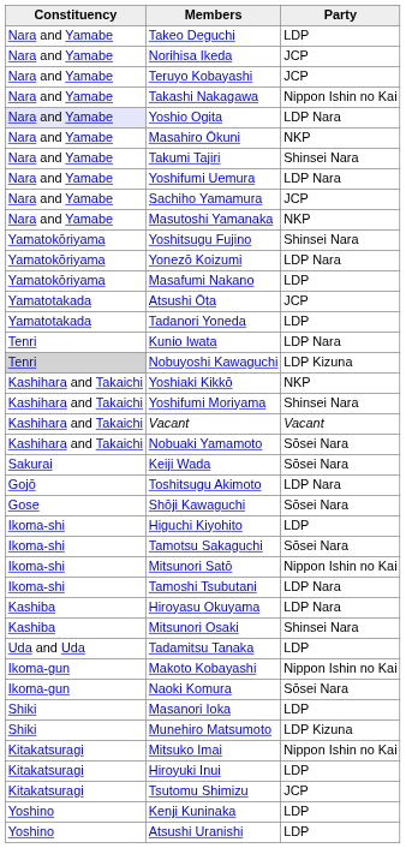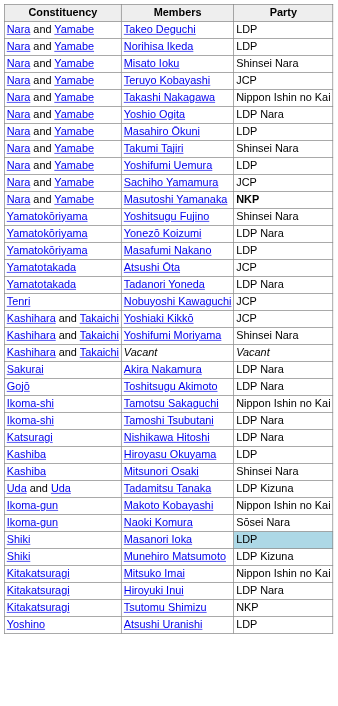 <table border="1" frame="box" rules="all" cellspacing="0" cellpadding="3">
 <tr style="background:#eee">
 <th>Constituency</th>
 <th>Members</th>
 <th>Party</th>
 </tr>
 <tr>
 <td><a href='#'>Nara</a> and <a href='#'>Yamabe</a></td>
 <td><a href='#'>Takeo Deguchi</a></td>
 <td>LDP</td>
 </tr>
 <tr>
 <td><a href='#'>Nara</a> and <a href='#'>Yamabe</a></td>
 <td><a href='#'>Norihisa Ikeda</a></td>
-<td>JCP</td>
+<td>LDP</td>
+</tr>
+<tr>
+<td><a href='#'>Nara</a> and <a href='#'>Yamabe</a></td>
+<td><a href='#'>Misato Ioku</a></td>
+<td>Shinsei Nara</td>
 </tr>
 <tr>
 <td><a href='#'>Nara</a> and <a href='#'>Yamabe</a></td>
 <td><a href='#'>Teruyo Kobayashi</a></td>
 <td>JCP</td>
 </tr>
 <tr>
 <td><a href='#'>Nara</a> and <a href='#'>Yamabe</a></td>
 <td><a href='#'>Takashi Nakagawa</a></td>
 <td>Nippon Ishin no Kai</td>
 </tr>
 <tr>
-<td style="background: lavender;"><a href='#'>Nara</a> and <a href='#'>Yamabe</a></td>
+<td><a href='#'>Nara</a> and <a href='#'>Yamabe</a></td>
 <td><a href='#'>Yoshio Ogita</a></td>
 <td>LDP Nara</td>
 </tr>
 <tr>
 <td><a href='#'>Nara</a> and <a href='#'>Yamabe</a></td>
 <td><a href='#'>Masahiro Ōkuni</a></td>
-<td>NKP</td>
+<td>LDP</td>
 </tr>
 <tr>
 <td><a href='#'>Nara</a> and <a href='#'>Yamabe</a></td>
 <td><a href='#'>Takumi Tajiri</a></td>
 <td>Shinsei Nara</td>
 </tr>
 <tr>
 <td><a href='#'>Nara</a> and <a href='#'>Yamabe</a></td>
 <td><a href='#'>Yoshifumi Uemura</a></td>
-<td>LDP Nara</td>
+<td>LDP</td>
 </tr>
 <tr>
 <td><a href='#'>Nara</a> and <a href='#'>Yamabe</a></td>
 <td><a href='#'>Sachiho Yamamura</a></td>
 <td>JCP</td>
 </tr>
 <tr>
 <td><a href='#'>Nara</a> and <a href='#'>Yamabe</a></td>
 <td><a href='#'>Masutoshi Yamanaka</a></td>
-<td>NKP</td>
+<td><strong>NKP</strong></td>
 </tr>
 <tr>
 <td><a href='#'>Yamatokōriyama</a></td>
 <td><a href='#'>Yoshitsugu Fujino</a></td>
 <td>Shinsei Nara</td>
 </tr>
 <tr>
 <td><a href='#'>Yamatokōriyama</a></td>
 <td><a href='#'>Yonezō Koizumi</a></td>
 <td>LDP Nara</td>
 </tr>
 <tr>
 <td><a href='#'>Yamatokōriyama</a></td>
 <td><a href='#'>Masafumi Nakano</a></td>
 <td>LDP</td>
 </tr>
 <tr>
 <td><a href='#'>Yamatotakada</a></td>
 <td><a href='#'>Atsushi Ōta</a></td>
 <td>JCP</td>
 </tr>
 <tr>
 <td><a href='#'>Yamatotakada</a></td>
 <td><a href='#'>Tadanori Yoneda</a></td>
-<td>LDP</td>
+<td>LDP Nara</td>
 </tr>
 <tr>
 <td><a href='#'>Tenri</a></td>
-<td><a href='#'>Kunio Iwata</a></td>
-<td>LDP Nara</td>
-</tr>
-<tr>
-<td style="background: lightgrey;"><a href='#'>Tenri</a></td>
 <td><a href='#'>Nobuyoshi Kawaguchi</a></td>
-<td>LDP Kizuna</td>
+<td>JCP</td>
 </tr>
 <tr>
 <td><a href='#'>Kashihara</a> and <a href='#'>Takaichi</a></td>
 <td><a href='#'>Yoshiaki Kikkō</a></td>
-<td>NKP</td>
+<td>JCP</td>
 </tr>
 <tr>
 <td><a href='#'>Kashihara</a> and <a href='#'>Takaichi</a></td>
 <td><a href='#'>Yoshifumi Moriyama</a></td>
 <td>Shinsei Nara</td>
 </tr>
 <tr>
 <td><a href='#'>Kashihara</a> and <a href='#'>Takaichi</a></td>
 <td><em>Vacant</em></td>
 <td><em>Vacant</em></td>
 </tr>
 <tr>
-<td><a href='#'>Kashihara</a> and <a href='#'>Takaichi</a></td>
-<td><a href='#'>Nobuaki Yamamoto</a></td>
-<td>Sōsei Nara</td>
-</tr>
-<tr>
 <td><a href='#'>Sakurai</a></td>
-<td><a href='#'>Keiji Wada</a></td>
-<td>Sōsei Nara</td>
+<td><a href='#'>Akira Nakamura</a></td>
+<td>LDP Nara</td>
 </tr>
 <tr>
 <td><a href='#'>Gojō</a></td>
 <td><a href='#'>Toshitsugu Akimoto</a></td>
 <td>LDP Nara</td>
 </tr>
 <tr>
-<td><a href='#'>Gose</a></td>
-<td><a href='#'>Shōji Kawaguchi</a></td>
-<td>Sōsei Nara</td>
-</tr>
-<tr>
-<td><a href='#'>Ikoma-shi</a></td>
-<td><a href='#'>Higuchi Kiyohito</a></td>
-<td>LDP</td>
-</tr>
-<tr>
 <td><a href='#'>Ikoma-shi</a></td>
 <td><a href='#'>Tamotsu Sakaguchi</a></td>
-<td>Sōsei Nara</td>
-</tr>
-<tr>
-<td><a href='#'>Ikoma-shi</a></td>
-<td><a href='#'>Mitsunori Satō</a></td>
 <td>Nippon Ishin no Kai</td>
 </tr>
 <tr>
 <td><a href='#'>Ikoma-shi</a></td>
 <td><a href='#'>Tamoshi Tsubutani</a></td>
 <td>LDP Nara</td>
 </tr>
 <tr>
+<td><a href='#'>Katsuragi</a></td>
+<td><a href='#'>Nishikawa Hitoshi</a></td>
+<td>LDP Nara</td>
+</tr>
+<tr>
 <td><a href='#'>Kashiba</a></td>
 <td><a href='#'>Hiroyasu Okuyama</a></td>
-<td>LDP Nara</td>
+<td>LDP</td>
 </tr>
 <tr>
 <td><a href='#'>Kashiba</a></td>
 <td><a href='#'>Mitsunori Osaki</a></td>
 <td>Shinsei Nara</td>
 </tr>
 <tr>
 <td><a href='#'>Uda</a> and <a href='#'>Uda</a></td>
 <td><a href='#'>Tadamitsu Tanaka</a></td>
-<td>LDP</td>
+<td>LDP Kizuna</td>
 </tr>
 <tr>
 <td><a href='#'>Ikoma-gun</a></td>
 <td><a href='#'>Makoto Kobayashi</a></td>
 <td>Nippon Ishin no Kai</td>
 </tr>
 <tr>
 <td><a href='#'>Ikoma-gun</a></td>
 <td><a href='#'>Naoki Komura</a></td>
 <td>Sōsei Nara</td>
 </tr>
 <tr>
 <td><a href='#'>Shiki</a></td>
 <td><a href='#'>Masanori Ioka</a></td>
-<td>LDP</td>
+<td style="background: lightblue;">LDP</td>
 </tr>
 <tr>
 <td><a href='#'>Shiki</a></td>
 <td><a href='#'>Munehiro Matsumoto</a></td>
 <td>LDP Kizuna</td>
 </tr>
 <tr>
 <td><a href='#'>Kitakatsuragi</a></td>
 <td><a href='#'>Mitsuko Imai</a></td>
 <td>Nippon Ishin no Kai</td>
 </tr>
 <tr>
 <td><a href='#'>Kitakatsuragi</a></td>
 <td><a href='#'>Hiroyuki Inui</a></td>
-<td>LDP</td>
+<td>LDP Nara</td>
 </tr>
 <tr>
 <td><a href='#'>Kitakatsuragi</a></td>
 <td><a href='#'>Tsutomu Shimizu</a></td>
-<td>JCP</td>
-</tr>
-<tr>
-<td><a href='#'>Yoshino</a></td>
-<td><a href='#'>Kenji Kuninaka</a></td>
-<td>LDP</td>
+<td>NKP</td>
 </tr>
 <tr>
 <td><a href='#'>Yoshino</a></td>
 <td><a href='#'>Atsushi Uranishi</a></td>
 <td>LDP</td>
 </tr>
 </table>
